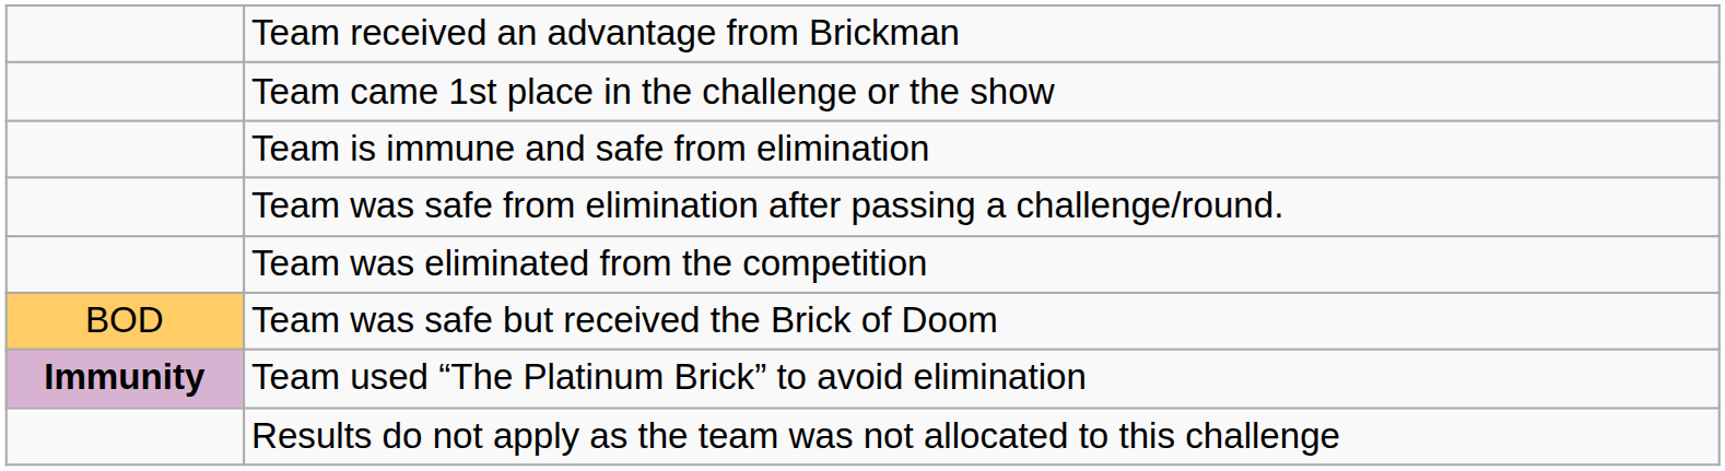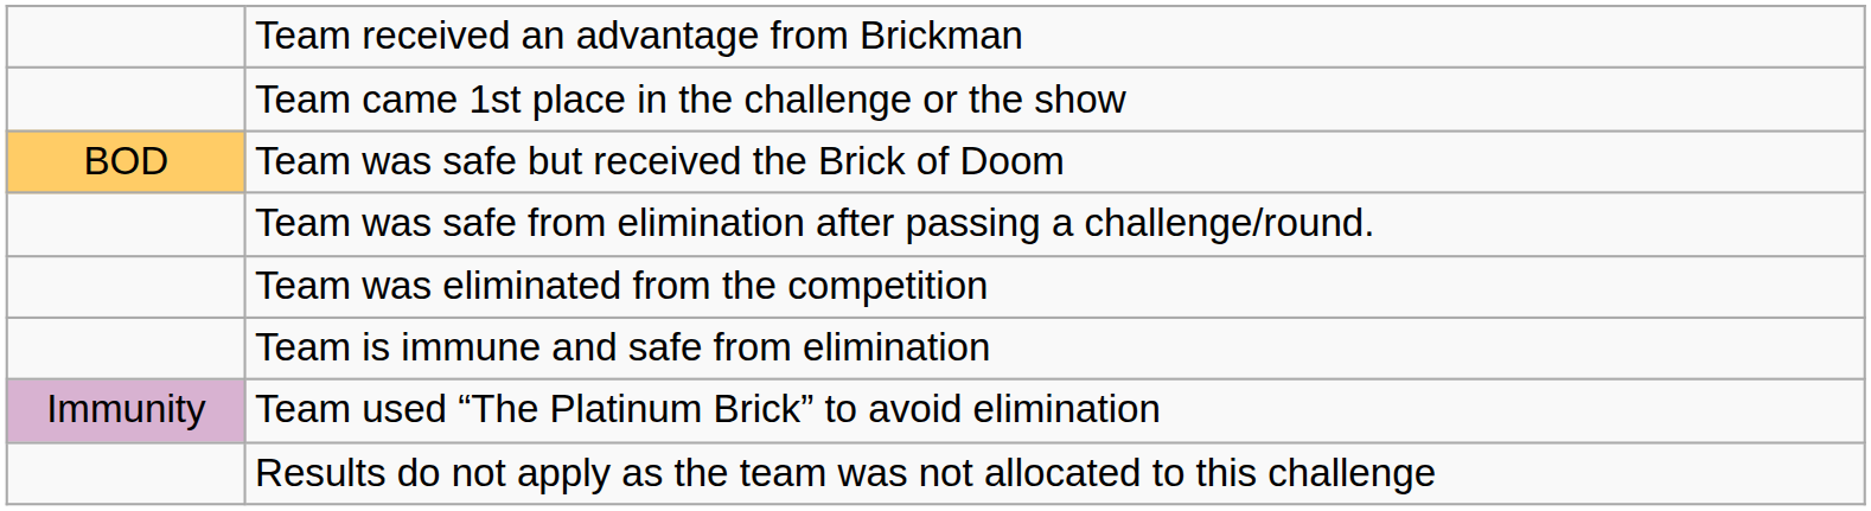 <table class="wikitable" style="margin: auto; text-align: left; line-height:18px; width:60%">
 <tr>
 <td></td>
 <td>Team received an advantage from Brickman</td>
 </tr>
 <tr>
 <td></td>
 <td>Team came 1st place in the challenge or the show</td>
 </tr>
 <tr>
-<td></td>
-<td>Team is immune and safe from elimination</td>
+<td style="text-align:center; background:#FFCC66">BOD</td>
+<td>Team was safe but received the Brick of Doom</td>
 </tr>
 <tr>
 <td></td>
 <td>Team was safe from elimination after passing a challenge/round.</td>
 </tr>
 <tr>
 <td></td>
 <td>Team was eliminated from the competition</td>
 </tr>
 <tr>
-<td style="text-align:center; background:#FFCC66">BOD</td>
-<td>Team was safe but received the Brick of Doom</td>
+<td></td>
+<td>Team is immune and safe from elimination</td>
 </tr>
 <tr>
-<td style="text-align:center; background:#D8B2D1"><strong>Immunity</strong></td>
+<td style="text-align:center; background:#D8B2D1">Immunity</td>
 <td>Team used “The Platinum Brick” to avoid elimination</td>
 </tr>
 <tr>
 <td></td>
 <td>Results do not apply as the team was not allocated to this challenge</td>
 </tr>
 </table>
